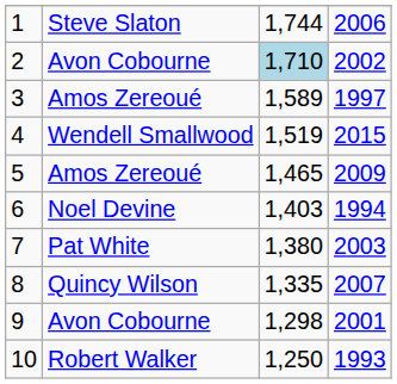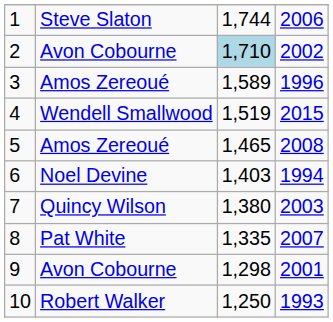 <table class="wikitable">
 <tr>
 </tr>
 <tr>
 <td>1</td>
 <td><a href='#'>Steve Slaton</a></td>
 <td>1,744</td>
 <td><a href='#'>2006</a></td>
 </tr>
 <tr>
 <td>2</td>
 <td><a href='#'>Avon Cobourne</a></td>
 <td style="background: lightblue;">1,710</td>
 <td><a href='#'>2002</a></td>
 </tr>
 <tr>
 <td>3</td>
 <td><a href='#'>Amos Zereoué</a></td>
 <td>1,589</td>
-<td><a href='#'>1997</a></td>
+<td><a href='#'>1996</a></td>
 </tr>
 <tr>
 <td>4</td>
 <td><a href='#'>Wendell Smallwood</a></td>
 <td>1,519</td>
 <td><a href='#'>2015</a></td>
 </tr>
 <tr>
 <td>5</td>
 <td><a href='#'>Amos Zereoué</a></td>
 <td>1,465</td>
-<td><a href='#'>2009</a></td>
+<td><a href='#'>2008</a></td>
 </tr>
 <tr>
 <td>6</td>
 <td><a href='#'>Noel Devine</a></td>
 <td>1,403</td>
 <td><a href='#'>1994</a></td>
 </tr>
 <tr>
 <td>7</td>
-<td><a href='#'>Pat White</a></td>
+<td><a href='#'>Quincy Wilson</a></td>
 <td>1,380</td>
 <td><a href='#'>2003</a></td>
 </tr>
 <tr>
 <td>8</td>
-<td><a href='#'>Quincy Wilson</a></td>
+<td><a href='#'>Pat White</a></td>
 <td>1,335</td>
 <td><a href='#'>2007</a></td>
 </tr>
 <tr>
 <td>9</td>
 <td><a href='#'>Avon Cobourne</a></td>
 <td>1,298</td>
 <td><a href='#'>2001</a></td>
 </tr>
 <tr>
 <td>10</td>
 <td><a href='#'>Robert Walker</a></td>
 <td>1,250</td>
 <td><a href='#'>1993</a></td>
 </tr>
 </table>
